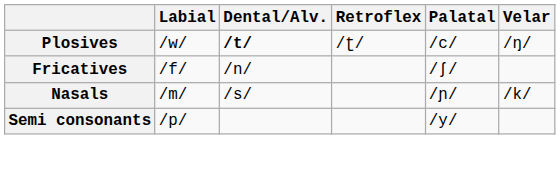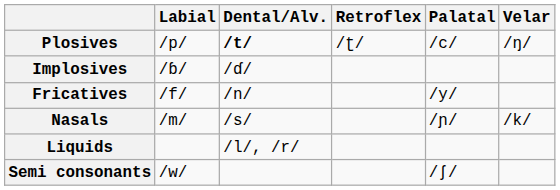 <table class="wikitable">
 <tr>
 <th></th>
 <th>Labial</th>
 <th>Dental/Alv.</th>
 <th>Retroflex</th>
 <th>Palatal</th>
 <th>Velar</th>
 </tr>
 <tr>
 <th>Plosives</th>
-<td>/w/</td>
+<td>/p/</td>
 <td><strong>/t/</strong></td>
 <td>/ʈ/</td>
 <td>/c/</td>
 <td>/ŋ/</td>
 </tr>
 <tr>
+<th>Implosives</th>
+<td>/ɓ/</td>
+<td>/ɗ/</td>
+<td></td>
+<td></td>
+<td></td>
+</tr>
+<tr>
 <th>Fricatives</th>
 <td>/f/</td>
 <td>/n/</td>
 <td></td>
-<td>/ʃ/</td>
+<td>/y/</td>
 <td></td>
 </tr>
 <tr>
 <th>Nasals</th>
 <td>/m/</td>
 <td>/s/</td>
 <td></td>
 <td>/ɲ/</td>
 <td>/k/</td>
 </tr>
 <tr>
-<th>Semi consonants</th>
-<td>/p/</td>
+<th>Liquids</th>
+<td></td>
+<td>/l/, /r/</td>
 <td></td>
 <td></td>
-<td>/y/</td>
+<td></td>
+</tr>
+<tr>
+<th>Semi consonants</th>
+<td>/w/</td>
+<td></td>
+<td></td>
+<td>/ʃ/</td>
 <td></td>
 </tr>
 </table>
